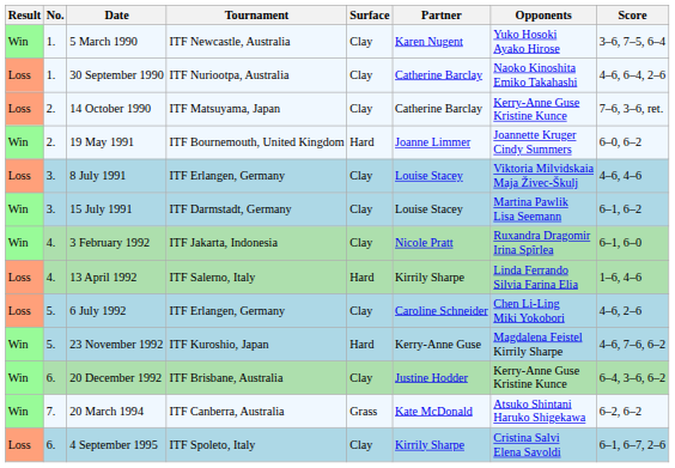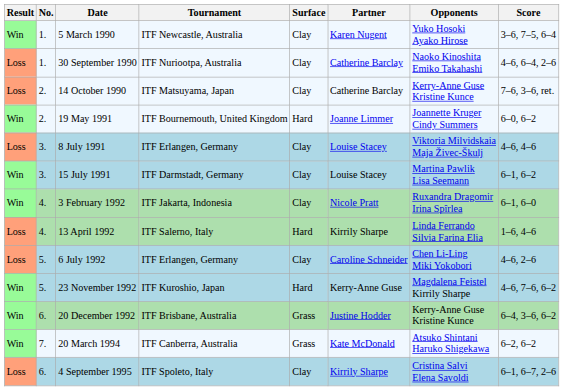 <table class="sortable wikitable" style="font-size:97%;">
 <tr>
 <th>Result</th>
 <th>No.</th>
 <th>Date</th>
 <th>Tournament</th>
 <th>Surface</th>
 <th>Partner</th>
 <th>Opponents</th>
 <th class="unsortable">Score</th>
 </tr>
 <tr bgcolor="#f0f8ff">
 <td style="background:#98fb98;">Win</td>
 <td>1.</td>
 <td>5 March 1990</td>
 <td>ITF Newcastle, Australia</td>
 <td>Clay</td>
 <td> <a href='#'>Karen Nugent</a></td>
 <td> <a href='#'>Yuko Hosoki</a> <br>  <a href='#'>Ayako Hirose</a></td>
 <td>3–6, 7–5, 6–4</td>
 </tr>
 <tr bgcolor=#f0f8ff>
 <td style="background:#ffa07a;">Loss</td>
 <td>1.</td>
 <td>30 September 1990</td>
 <td>ITF Nuriootpa, Australia</td>
 <td>Clay</td>
 <td> <a href='#'>Catherine Barclay</a></td>
 <td> <a href='#'>Naoko Kinoshita</a> <br>  <a href='#'>Emiko Takahashi</a></td>
 <td>4–6, 6–4, 2–6</td>
 </tr>
 <tr bgcolor=#f0f8ff>
 <td style="background:#ffa07a;">Loss</td>
 <td>2.</td>
 <td>14 October 1990</td>
 <td>ITF Matsuyama, Japan</td>
 <td>Clay</td>
 <td> Catherine Barclay</td>
 <td> <a href='#'>Kerry-Anne Guse</a> <br>  <a href='#'>Kristine Kunce</a></td>
 <td>7–6, 3–6, ret.</td>
 </tr>
 <tr style="background:#f0f8ff;">
 <td style="background:#98fb98;">Win</td>
 <td>2.</td>
 <td>19 May 1991</td>
 <td>ITF Bournemouth, United Kingdom</td>
 <td>Hard</td>
 <td> <a href='#'>Joanne Limmer</a></td>
 <td> <a href='#'>Joannette Kruger</a> <br>  <a href='#'>Cindy Summers</a></td>
 <td>6–0, 6–2</td>
 </tr>
 <tr style="background:lightblue;">
 <td style="background:#ffa07a;">Loss</td>
 <td>3.</td>
 <td>8 July 1991</td>
 <td>ITF Erlangen, Germany</td>
 <td>Clay</td>
 <td> <a href='#'>Louise Stacey</a></td>
 <td> <a href='#'>Viktoria Milvidskaia</a> <br>  <a href='#'>Maja Živec-Škulj</a></td>
 <td>4–6, 4–6</td>
 </tr>
 <tr bgcolor=lightblue>
 <td style="background:#98fb98;">Win</td>
 <td>3.</td>
 <td>15 July 1991</td>
 <td>ITF Darmstadt, Germany</td>
 <td>Clay</td>
 <td> Louise Stacey</td>
 <td> <a href='#'>Martina Pawlik</a> <br>  <a href='#'>Lisa Seemann</a></td>
 <td>6–1, 6–2</td>
 </tr>
 <tr style="background:#addfad;">
 <td style="background:#98fb98;">Win</td>
 <td>4.</td>
 <td>3 February 1992</td>
 <td>ITF Jakarta, Indonesia</td>
 <td>Clay</td>
 <td> <a href='#'>Nicole Pratt</a></td>
 <td> <a href='#'>Ruxandra Dragomir</a> <br>  <a href='#'>Irina Spîrlea</a></td>
 <td>6–1, 6–0</td>
 </tr>
 <tr style="background:#addfad;">
 <td style="background:#ffa07a;">Loss</td>
 <td>4.</td>
 <td>13 April 1992</td>
 <td>ITF Salerno, Italy</td>
 <td>Hard</td>
 <td> Kirrily Sharpe</td>
 <td> <a href='#'>Linda Ferrando</a> <br>  <a href='#'>Silvia Farina Elia</a></td>
 <td>1–6, 4–6</td>
 </tr>
 <tr style="background:lightblue;">
 <td style="background:#ffa07a;">Loss</td>
 <td>5.</td>
 <td>6 July 1992</td>
 <td>ITF Erlangen, Germany</td>
 <td>Clay</td>
 <td> <a href='#'>Caroline Schneider</a></td>
 <td> <a href='#'>Chen Li-Ling</a><br> <a href='#'>Miki Yokobori</a></td>
 <td>4–6, 2–6</td>
 </tr>
 <tr bgcolor=lightblue>
 <td style="background:#98fb98;">Win</td>
 <td>5.</td>
 <td>23 November 1992</td>
 <td>ITF Kuroshio, Japan</td>
 <td>Hard</td>
 <td> Kerry-Anne Guse</td>
 <td> <a href='#'>Magdalena Feistel</a> <br>  Kirrily Sharpe</td>
 <td>4–6, 7–6, 6–2</td>
 </tr>
 <tr style="background:#addfad;">
 <td style="background:#98fb98;">Win</td>
 <td>6.</td>
 <td>20 December 1992</td>
 <td>ITF Brisbane, Australia</td>
-<td>Clay</td>
+<td>Grass</td>
 <td> <a href='#'>Justine Hodder</a></td>
 <td> Kerry-Anne Guse <br>  Kristine Kunce</td>
 <td>6–4, 3–6, 6–2</td>
 </tr>
 <tr style="background:#f0f8ff;">
 <td style="background:#98fb98;">Win</td>
 <td>7.</td>
 <td>20 March 1994</td>
 <td>ITF Canberra, Australia</td>
 <td>Grass</td>
 <td> <a href='#'>Kate McDonald</a></td>
 <td> <a href='#'>Atsuko Shintani</a> <br>  <a href='#'>Haruko Shigekawa</a></td>
 <td>6–2, 6–2</td>
 </tr>
 <tr style="background:lightblue;">
 <td style="background:#ffa07a;">Loss</td>
 <td>6.</td>
 <td>4 September 1995</td>
 <td>ITF Spoleto, Italy</td>
 <td>Clay</td>
 <td> <a href='#'>Kirrily Sharpe</a></td>
 <td> <a href='#'>Cristina Salvi</a> <br>  <a href='#'>Elena Savoldi</a></td>
 <td>6–1, 6–7, 2–6</td>
 </tr>
 </table>
